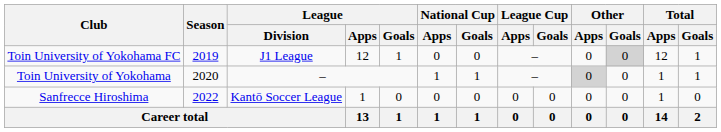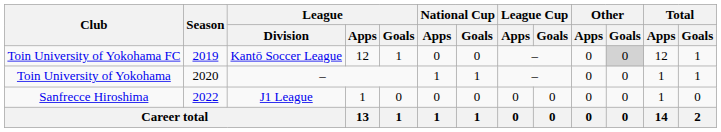 <table class="wikitable" style="text-align: center">
 <tr>
 <th rowspan="2">Club</th>
 <th rowspan="2">Season</th>
 <th colspan="3">League</th>
 <th colspan="2">National Cup</th>
 <th colspan="2">League Cup</th>
 <th colspan="2">Other</th>
 <th colspan="2">Total</th>
 </tr>
 <tr>
 <th>Division</th>
 <th>Apps</th>
 <th>Goals</th>
 <th>Apps</th>
 <th>Goals</th>
 <th>Apps</th>
 <th>Goals</th>
 <th>Apps</th>
 <th>Goals</th>
 <th>Apps</th>
 <th>Goals</th>
 </tr>
 <tr>
 <td><a href='#'>Toin University of Yokohama FC</a></td>
 <td><a href='#'>2019</a></td>
-<td><a href='#'>J1 League</a></td>
+<td><a href='#'>Kantō Soccer League</a></td>
 <td>12</td>
 <td>1</td>
 <td>0</td>
 <td>0</td>
 <td colspan="2">–</td>
 <td>0</td>
 <td style="background: lightgrey;">0</td>
 <td>12</td>
 <td>1</td>
 </tr>
 <tr>
 <td><a href='#'>Toin University of Yokohama</a></td>
 <td>2020</td>
 <td colspan="3">–</td>
 <td>1</td>
 <td>1</td>
 <td colspan="2">–</td>
-<td style="background: lightgrey;">0</td>
+<td>0</td>
 <td>0</td>
 <td>1</td>
 <td>1</td>
 </tr>
 <tr>
 <td><a href='#'>Sanfrecce Hiroshima</a></td>
 <td><a href='#'>2022</a></td>
-<td><a href='#'>Kantō Soccer League</a></td>
+<td><a href='#'>J1 League</a></td>
 <td>1</td>
 <td>0</td>
 <td>0</td>
 <td>0</td>
 <td>0</td>
 <td>0</td>
 <td>0</td>
 <td>0</td>
 <td>1</td>
 <td>0</td>
 </tr>
 <tr>
 <th colspan=3>Career total</th>
 <th>13</th>
 <th>1</th>
 <th>1</th>
 <th>1</th>
 <th>0</th>
 <th>0</th>
 <th>0</th>
 <th>0</th>
 <th>14</th>
 <th>2</th>
 </tr>
 </table>
